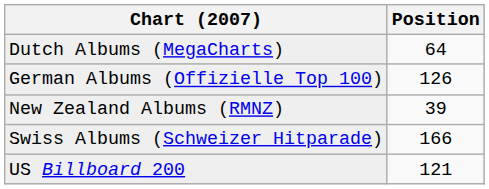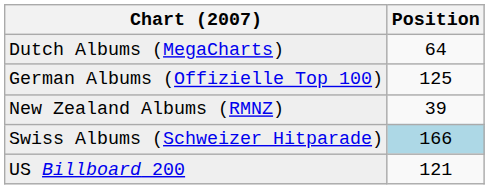 <table class="wikitable sortable plainrowheaders">
 <tr>
 <th>Chart (2007)</th>
 <th>Position</th>
 </tr>
 <tr>
 <td bgcolor="#efefef">Dutch Albums (<a href='#'>MegaCharts</a>)</td>
 <td align="center">64</td>
 </tr>
 <tr>
 <td bgcolor="#efefef">German Albums (<a href='#'>Offizielle Top 100</a>)</td>
-<td align="center">126</td>
+<td align="center">125</td>
 </tr>
 <tr>
 <td bgcolor="#efefef">New Zealand Albums (<a href='#'>RMNZ</a>)</td>
 <td align="center">39</td>
 </tr>
 <tr>
 <td bgcolor="#efefef">Swiss Albums (<a href='#'>Schweizer Hitparade</a>)</td>
-<td align="center">166</td>
+<td align="center" style="background: lightblue;">166</td>
 </tr>
 <tr>
 <td bgcolor="#efefef">US <a href='#'><em>Billboard</em> 200</a></td>
 <td align="center">121</td>
 </tr>
 </table>
